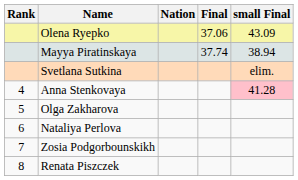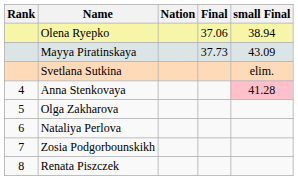 <table class="wikitable sortable" style="text-align:center">
 <tr>
 <th>Rank</th>
 <th>Name</th>
 <th>Nation</th>
 <th>Final</th>
 <th>small Final</th>
 </tr>
 <tr bgcolor="#F7F6A8">
 <td></td>
 <td align="left">Olena Ryepko</td>
 <td align="left"></td>
 <td>37.06</td>
-<td>43.09</td>
+<td>38.94</td>
 </tr>
 <tr bgcolor="#DCE5E5">
 <td></td>
 <td align="left">Mayya Piratinskaya</td>
 <td align="left"></td>
-<td>37.74</td>
-<td>38.94</td>
+<td>37.73</td>
+<td>43.09</td>
 </tr>
 <tr bgcolor="#FFDAB9">
 <td></td>
 <td align="left">Svetlana Sutkina</td>
 <td align="left"></td>
 <td></td>
 <td>elim.</td>
 </tr>
 <tr>
 <td align="center">4</td>
 <td align="left">Anna Stenkovaya</td>
 <td align="left"></td>
 <td></td>
 <td style="background: pink;">41.28</td>
 </tr>
 <tr>
 <td align="center">5</td>
 <td align="left">Olga Zakharova</td>
 <td align="left"></td>
 <td></td>
 <td></td>
 </tr>
 <tr>
 <td align="center">6</td>
 <td align="left">Nataliya Perlova</td>
 <td align="left"></td>
 <td></td>
 <td></td>
 </tr>
 <tr>
 <td align="center">7</td>
 <td align="left">Zosia Podgorbounskikh</td>
 <td align="left"></td>
 <td></td>
 <td></td>
 </tr>
 <tr>
 <td align="center">8</td>
 <td align="left">Renata Piszczek</td>
 <td align="left"></td>
 <td></td>
 <td></td>
 </tr>
 </table>
